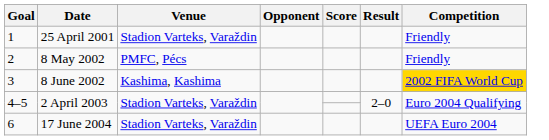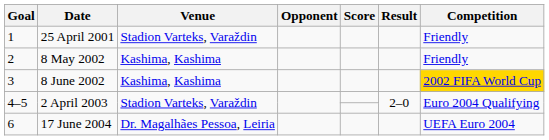 <table class="wikitable" style="font-size: 95%;">
 <tr>
 <th>Goal</th>
 <th>Date</th>
 <th>Venue</th>
 <th>Opponent</th>
 <th>Score</th>
 <th>Result</th>
 <th>Competition</th>
 </tr>
 <tr>
 <td>1</td>
 <td>25 April 2001</td>
 <td><a href='#'>Stadion Varteks</a>, <a href='#'>Varaždin</a></td>
 <td></td>
 <td></td>
 <td></td>
 <td><a href='#'>Friendly</a></td>
 </tr>
 <tr>
 <td>2</td>
 <td>8 May 2002</td>
-<td><a href='#'>PMFC</a>, <a href='#'>Pécs</a></td>
+<td><a href='#'>Kashima</a>, <a href='#'>Kashima</a></td>
 <td></td>
 <td></td>
 <td></td>
 <td><a href='#'>Friendly</a></td>
 </tr>
 <tr>
 <td>3</td>
 <td>8 June 2002</td>
 <td><a href='#'>Kashima</a>, <a href='#'>Kashima</a></td>
 <td></td>
 <td></td>
 <td></td>
 <td style="background: gold;"><a href='#'>2002 FIFA World Cup</a></td>
 </tr>
 <tr>
 <td rowspan="2">4–5</td>
 <td rowspan="2">2 April 2003</td>
 <td rowspan="2"><a href='#'>Stadion Varteks</a>, <a href='#'>Varaždin</a></td>
 <td rowspan="2"></td>
 <td></td>
 <td rowspan="2" style="text-align:center;">2–0</td>
 <td rowspan="2"><a href='#'>Euro 2004 Qualifying</a></td>
 </tr>
 <tr>
 <td></td>
 </tr>
 <tr>
 <td>6</td>
 <td>17 June 2004</td>
-<td><a href='#'>Stadion Varteks</a>, <a href='#'>Varaždin</a></td>
+<td><a href='#'>Dr. Magalhães Pessoa</a>, <a href='#'>Leiria</a></td>
 <td></td>
 <td></td>
 <td></td>
 <td><a href='#'>UEFA Euro 2004</a></td>
 </tr>
 </table>
